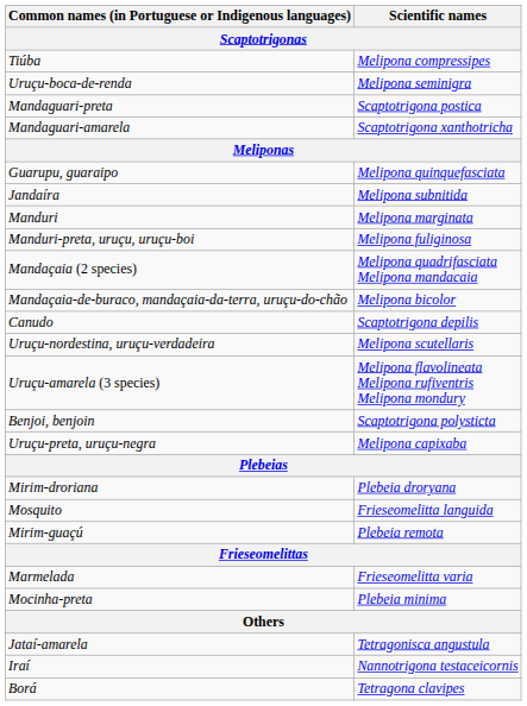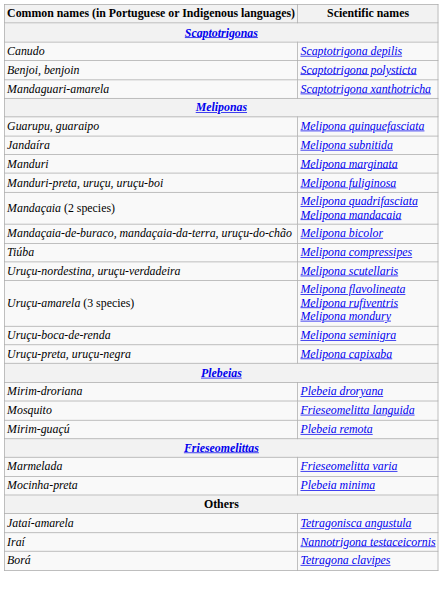 <table class="wikitable">
 <tr>
 <th>Common names (in Portuguese or Indigenous languages)</th>
 <th>Scientific names</th>
 </tr>
 <tr>
 <th colspan="2"><em><a href='#'>Scaptotrigonas</a></em></th>
 </tr>
 <tr>
-<td><em>Tiúba</em></td>
-<td><em><a href='#'>Melipona compressipes</a></em></td>
+<td><em>Canudo</em></td>
+<td><em><a href='#'>Scaptotrigona depilis</a></em></td>
 </tr>
 <tr>
-<td><em>Uruçu-boca-de-renda</em></td>
-<td><em><a href='#'>Melipona seminigra</a></em></td>
-</tr>
-<tr>
-<td><em>Mandaguari-preta</em></td>
-<td><em><a href='#'>Scaptotrigona postica</a></em></td>
+<td><em>Benjoi, benjoin</em></td>
+<td><em><a href='#'>Scaptotrigona polysticta</a></em></td>
 </tr>
 <tr>
 <td><em>Mandaguari-amarela</em></td>
 <td><em><a href='#'>Scaptotrigona xanthotricha</a></em></td>
 </tr>
 <tr>
 <th colspan="2"><em><a href='#'>Meliponas</a></em></th>
 </tr>
 <tr>
 <td><em>Guarupu, guaraipo</em></td>
 <td><em><a href='#'>Melipona quinquefasciata</a></em></td>
 </tr>
 <tr>
 <td><em>Jandaíra</em></td>
 <td><em><a href='#'>Melipona subnitida</a></em></td>
 </tr>
 <tr>
 <td><em>Manduri</em></td>
 <td><em><a href='#'>Melipona marginata</a></em></td>
 </tr>
 <tr>
 <td><em>Manduri-preta, uruçu, uruçu-boi</em></td>
 <td><em><a href='#'>Melipona fuliginosa</a></em></td>
 </tr>
 <tr>
 <td><em>Mandaçaia</em> (2 species)</td>
 <td><em><a href='#'>Melipona quadrifasciata</a></em><br><em><a href='#'>Melipona mandacaia</a></em></td>
 </tr>
 <tr>
 <td><em>Mandaçaia-de-buraco, mandaçaia-da-terra, uruçu-do-chão</em></td>
 <td><em><a href='#'>Melipona bicolor</a></em></td>
 </tr>
 <tr>
-<td><em>Canudo</em></td>
-<td><em><a href='#'>Scaptotrigona depilis</a></em></td>
+<td><em>Tiúba</em></td>
+<td><em><a href='#'>Melipona compressipes</a></em></td>
 </tr>
 <tr>
 <td><em>Uruçu-nordestina, uruçu-verdadeira</em></td>
 <td><em><a href='#'>Melipona scutellaris</a></em></td>
 </tr>
 <tr>
 <td><em>Uruçu-amarela</em> (3 species)</td>
 <td><em><a href='#'>Melipona flavolineata</a></em><br><em><a href='#'>Melipona rufiventris</a></em><br><em><a href='#'>Melipona mondury</a></em></td>
 </tr>
 <tr>
-<td><em>Benjoi, benjoin</em></td>
-<td><em><a href='#'>Scaptotrigona polysticta</a></em></td>
+<td><em>Uruçu-boca-de-renda</em></td>
+<td><em><a href='#'>Melipona seminigra</a></em></td>
 </tr>
 <tr>
 <td><em>Uruçu-preta, uruçu-negra</em></td>
 <td><em><a href='#'>Melipona capixaba</a></em></td>
 </tr>
 <tr>
 <th colspan="2"><em><a href='#'>Plebeias</a></em></th>
 </tr>
 <tr>
 <td><em>Mirim-droriana</em></td>
 <td><em><a href='#'>Plebeia droryana</a></em></td>
 </tr>
 <tr>
 <td><em>Mosquito</em></td>
 <td><em><a href='#'>Frieseomelitta languida</a></em></td>
 </tr>
 <tr>
 <td><em>Mirim-guaçú</em></td>
 <td><em><a href='#'>Plebeia remota</a></em></td>
 </tr>
 <tr>
 <th colspan="2"><em><a href='#'>Frieseomelittas</a></em></th>
 </tr>
 <tr>
 <td><em>Marmelada</em></td>
 <td><em><a href='#'>Frieseomelitta varia</a></em></td>
 </tr>
 <tr>
 <td><em>Mocinha-preta</em></td>
 <td><em><a href='#'>Plebeia minima</a></em></td>
 </tr>
 <tr>
 <th colspan="2">Others</th>
 </tr>
 <tr>
 <td><em>Jataí-amarela</em></td>
 <td><em><a href='#'>Tetragonisca angustula</a></em></td>
 </tr>
 <tr>
 <td><em>Iraí</em></td>
 <td><em><a href='#'>Nannotrigona testaceicornis</a></em></td>
 </tr>
 <tr>
 <td><em>Borá</em></td>
 <td><em><a href='#'>Tetragona clavipes</a></em></td>
 </tr>
 </table>
